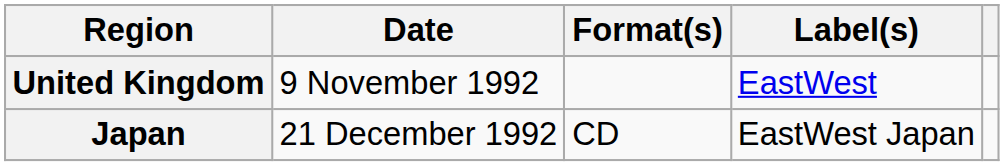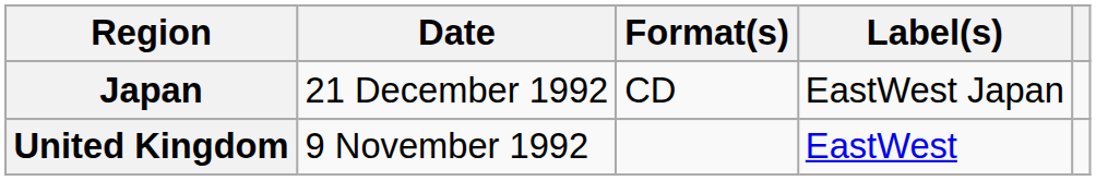 <table class="wikitable plainrowheaders">
 <tr>
 <th scope="col">Region</th>
 <th scope="col">Date</th>
 <th scope="col">Format(s)</th>
 <th scope="col">Label(s)</th>
 <th scope="col"></th>
 </tr>
 <tr>
+<th scope="row">Japan</th>
+<td>21 December 1992</td>
+<td>CD</td>
+<td>EastWest Japan</td>
+<td></td>
+</tr>
+<tr>
 <th scope="row">United Kingdom</th>
 <td>9 November 1992</td>
 <td></td>
 <td><a href='#'>EastWest</a></td>
 <td></td>
 </tr>
-<tr>
-<th scope="row">Japan</th>
-<td>21 December 1992</td>
-<td>CD</td>
-<td>EastWest Japan</td>
-<td></td>
-</tr>
 </table>
